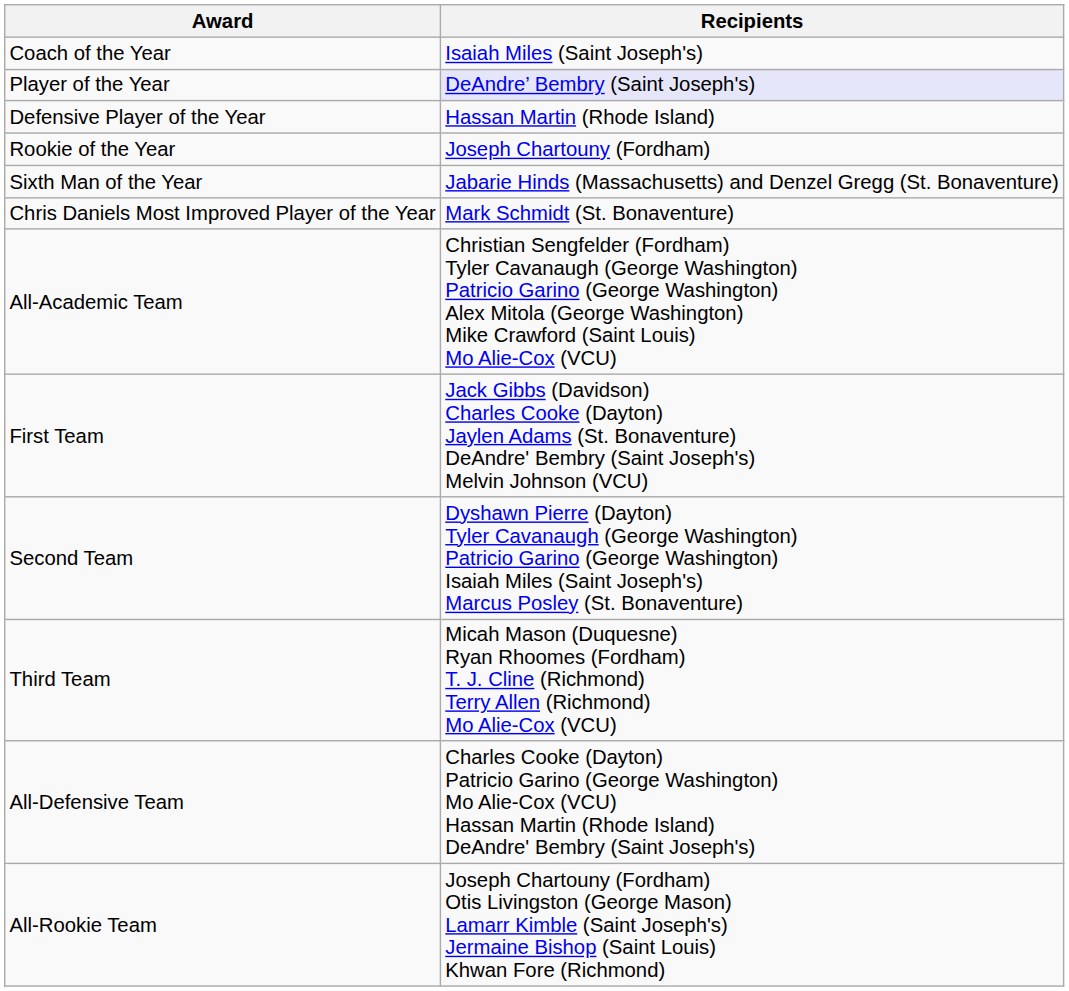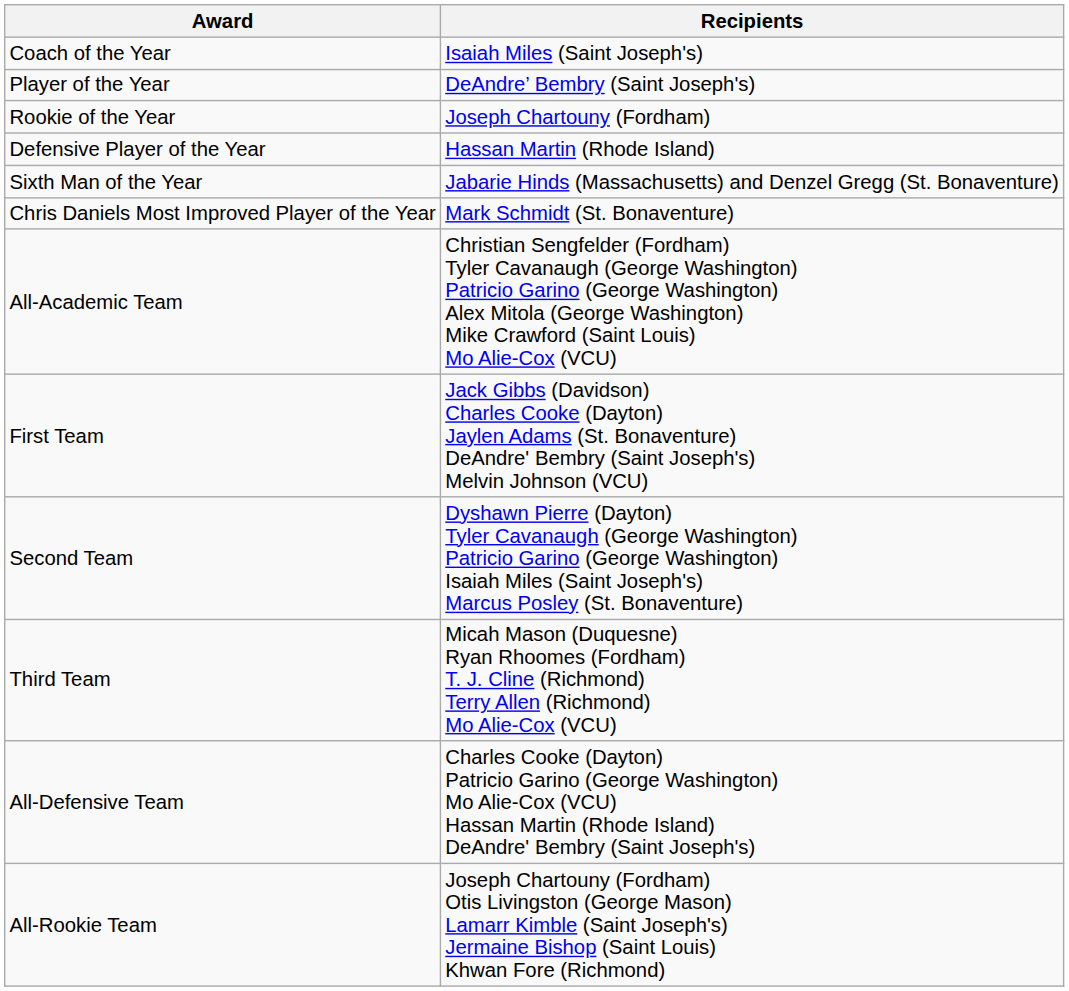 <table class="wikitable" style="white-space:nowrap; font-size:90%;">
 <tr>
 <th>Award</th>
 <th>Recipients</th>
 </tr>
 <tr>
 <td>Coach of the Year</td>
 <td><a href='#'>Isaiah Miles</a> (Saint Joseph's)</td>
 </tr>
 <tr>
 <td>Player of the Year</td>
-<td style="background: lavender;"><a href='#'>DeAndre’ Bembry</a> (Saint Joseph's)</td>
+<td><a href='#'>DeAndre’ Bembry</a> (Saint Joseph's)</td>
+</tr>
+<tr>
+<td>Rookie of the Year</td>
+<td><a href='#'>Joseph Chartouny</a> (Fordham)</td>
 </tr>
 <tr>
 <td>Defensive Player of the Year</td>
 <td><a href='#'>Hassan Martin</a> (Rhode Island)</td>
-</tr>
-<tr>
-<td>Rookie of the Year</td>
-<td><a href='#'>Joseph Chartouny</a> (Fordham)</td>
 </tr>
 <tr>
 <td>Sixth Man of the Year</td>
 <td><a href='#'>Jabarie Hinds</a> (Massachusetts) and Denzel Gregg (St. Bonaventure)</td>
 </tr>
 <tr>
 <td>Chris Daniels Most Improved Player of the Year</td>
 <td><a href='#'>Mark Schmidt</a> (St. Bonaventure)</td>
 </tr>
 <tr>
 <td>All-Academic Team</td>
 <td>Christian Sengfelder (Fordham)<br>Tyler Cavanaugh (George Washington)<br><a href='#'>Patricio Garino</a> (George Washington)<br>Alex Mitola (George Washington)<br>Mike Crawford (Saint Louis)<br><a href='#'>Mo Alie-Cox</a> (VCU)</td>
 </tr>
 <tr>
 <td>First Team</td>
 <td><a href='#'>Jack Gibbs</a> (Davidson)<br><a href='#'>Charles Cooke</a> (Dayton)<br><a href='#'>Jaylen Adams</a> (St. Bonaventure)<br>DeAndre' Bembry (Saint Joseph's)<br>Melvin Johnson (VCU)</td>
 </tr>
 <tr>
 <td>Second Team</td>
 <td><a href='#'>Dyshawn Pierre</a> (Dayton)<br><a href='#'>Tyler Cavanaugh</a> (George Washington)<br><a href='#'>Patricio Garino</a> (George Washington)<br>Isaiah Miles (Saint Joseph's)<br><a href='#'>Marcus Posley</a> (St. Bonaventure)</td>
 </tr>
 <tr>
 <td>Third Team</td>
 <td>Micah Mason (Duquesne)<br>Ryan Rhoomes (Fordham)<br><a href='#'>T. J. Cline</a> (Richmond)<br><a href='#'>Terry Allen</a> (Richmond)<br><a href='#'>Mo Alie-Cox</a> (VCU)</td>
 </tr>
 <tr>
 <td>All-Defensive Team</td>
 <td>Charles Cooke (Dayton)<br>Patricio Garino (George Washington)<br>Mo Alie-Cox (VCU)<br>Hassan Martin (Rhode Island)<br>DeAndre' Bembry (Saint Joseph's)</td>
 </tr>
 <tr>
 <td>All-Rookie Team</td>
 <td>Joseph Chartouny (Fordham)<br>Otis Livingston (George Mason)<br><a href='#'>Lamarr Kimble</a> (Saint Joseph's)<br><a href='#'>Jermaine Bishop</a> (Saint Louis)<br>Khwan Fore (Richmond)</td>
 </tr>
 </table>
